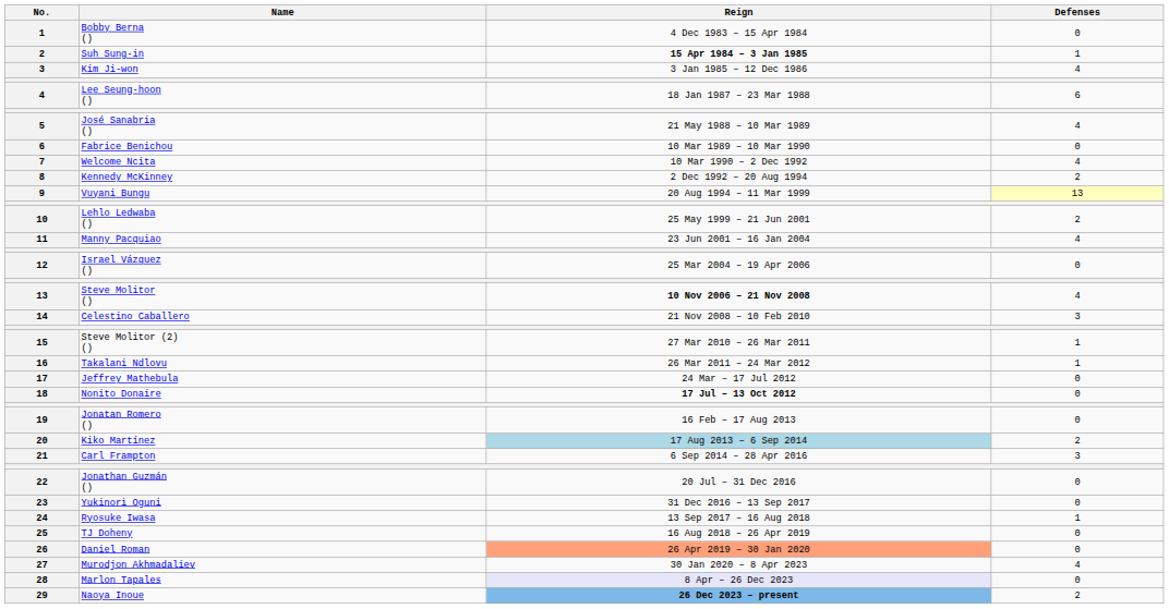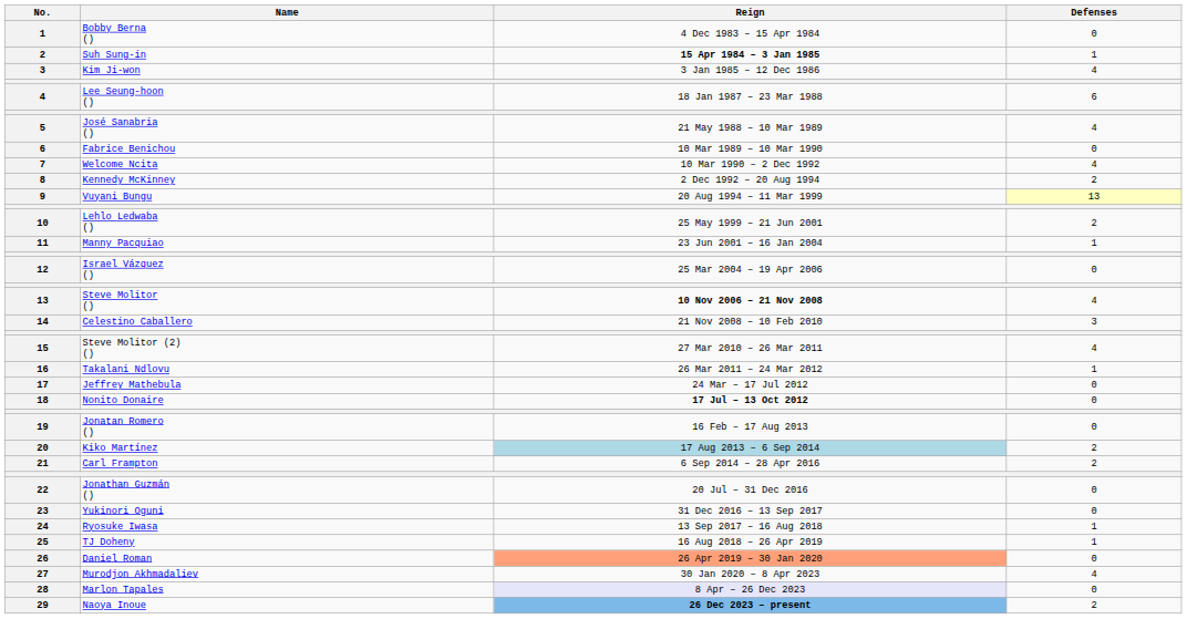 <table class="wikitable sortable" style="width:80%;">
 <tr>
 <th>No.</th>
 <th>Name</th>
 <th>Reign</th>
 <th>Defenses</th>
 </tr>
 <tr align=center>
 <th>1</th>
 <td align=left><a href='#'>Bobby Berna</a><br>()</td>
 <td>4 Dec 1983 – 15 Apr 1984</td>
 <td>0</td>
 </tr>
 <tr align=center>
 <th>2</th>
 <td align=left><a href='#'>Suh Sung-in</a></td>
 <td><strong>15 Apr 1984 – 3 Jan 1985</strong></td>
 <td>1</td>
 </tr>
 <tr align=center>
 <th>3</th>
 <td align=left><a href='#'>Kim Ji-won</a></td>
 <td>3 Jan 1985 – 12 Dec 1986</td>
 <td>4</td>
 </tr>
 <tr align=center>
 <th colspan=4></th>
 </tr>
 <tr align=center>
 <th>4</th>
 <td align=left><a href='#'>Lee Seung-hoon</a><br>()</td>
 <td>18 Jan 1987 – 23 Mar 1988</td>
 <td>6</td>
 </tr>
 <tr align=center>
 <th colspan=34></th>
 </tr>
 <tr align=center>
 <th>5</th>
 <td align=left><a href='#'>José Sanabria</a><br>()</td>
 <td>21 May 1988 – 10 Mar 1989</td>
 <td>4</td>
 </tr>
 <tr align=center>
 <th>6</th>
 <td align=left><a href='#'>Fabrice Benichou</a></td>
 <td>10 Mar 1989 – 10 Mar 1990</td>
 <td>0</td>
 </tr>
 <tr align=center>
 <th>7</th>
 <td align=left><a href='#'>Welcome Ncita</a></td>
 <td>10 Mar 1990 – 2 Dec 1992</td>
 <td>4</td>
 </tr>
 <tr align=center>
 <th>8</th>
 <td align=left><a href='#'>Kennedy McKinney</a></td>
 <td>2 Dec 1992 – 20 Aug 1994</td>
 <td>2</td>
 </tr>
 <tr align=center>
 <th>9</th>
 <td align=left><a href='#'>Vuyani Bungu</a></td>
 <td>20 Aug 1994 – 11 Mar 1999</td>
 <td style="background:#ffffbf;">13</td>
 </tr>
 <tr align=center>
 <th colspan=4></th>
 </tr>
 <tr align=center>
 <th>10</th>
 <td align=left><a href='#'>Lehlo Ledwaba</a><br>()</td>
 <td>25 May 1999 – 21 Jun 2001</td>
 <td>2</td>
 </tr>
 <tr align=center>
 <th>11</th>
 <td align=left><a href='#'>Manny Pacquiao</a></td>
 <td>23 Jun 2001 – 16 Jan 2004</td>
-<td>4</td>
+<td>1</td>
 </tr>
 <tr align=center>
 <th colspan=4></th>
 </tr>
 <tr align=center>
 <th>12</th>
 <td align=left><a href='#'>Israel Vázquez</a><br>()</td>
 <td>25 Mar 2004 – 19 Apr 2006</td>
 <td>0</td>
 </tr>
 <tr align=center>
 <th colspan=4></th>
 </tr>
 <tr align=center>
 <th>13</th>
 <td align=left><a href='#'>Steve Molitor</a><br>()</td>
 <td><strong>10 Nov 2006 – 21 Nov 2008</strong></td>
 <td>4</td>
 </tr>
 <tr align=center>
 <th>14</th>
 <td align=left><a href='#'>Celestino Caballero</a></td>
 <td>21 Nov 2008 – 10 Feb 2010</td>
 <td>3</td>
 </tr>
 <tr align=center>
 <th colspan=4></th>
 </tr>
 <tr align=center>
 <th>15</th>
 <td align=left>Steve Molitor (2) <br>()</td>
 <td>27 Mar 2010 – 26 Mar 2011</td>
-<td>1</td>
+<td>4</td>
 </tr>
 <tr align=center>
 <th>16</th>
 <td align=left><a href='#'>Takalani Ndlovu</a></td>
 <td>26 Mar 2011 – 24 Mar 2012</td>
 <td>1</td>
 </tr>
 <tr align=center>
 <th>17</th>
 <td align=left><a href='#'>Jeffrey Mathebula</a></td>
 <td>24 Mar – 17 Jul 2012</td>
 <td>0</td>
 </tr>
 <tr align=center>
 <th>18</th>
 <td align=left><a href='#'>Nonito Donaire</a></td>
 <td><strong>17 Jul – 13 Oct 2012</strong></td>
 <td>0</td>
 </tr>
 <tr align=center>
 <th colspan=4></th>
 </tr>
 <tr align=center>
 <th>19</th>
 <td align=left><a href='#'>Jonatan Romero</a><br>()</td>
 <td>16 Feb – 17 Aug 2013</td>
 <td>0</td>
 </tr>
 <tr align=center>
 <th>20</th>
 <td align=left><a href='#'>Kiko Martínez</a></td>
 <td style="background: lightblue;">17 Aug 2013 – 6 Sep 2014</td>
 <td>2</td>
 </tr>
 <tr align=center>
 <th>21</th>
 <td align=left><a href='#'>Carl Frampton</a></td>
 <td>6 Sep 2014 – 28 Apr 2016</td>
-<td>3</td>
+<td>2</td>
 </tr>
 <tr align=center>
 <th colspan=4></th>
 </tr>
 <tr align=center>
 <th>22</th>
 <td align=left><a href='#'>Jonathan Guzmán</a><br>()</td>
 <td>20 Jul – 31 Dec 2016</td>
 <td>0</td>
 </tr>
 <tr align=center>
 <th>23</th>
 <td align=left><a href='#'>Yukinori Oguni</a></td>
 <td>31 Dec 2016 – 13 Sep 2017</td>
 <td>0</td>
 </tr>
 <tr align=center>
 <th>24</th>
 <td align=left><a href='#'>Ryosuke Iwasa</a></td>
 <td>13 Sep 2017 – 16 Aug 2018</td>
 <td>1</td>
 </tr>
 <tr align=center>
 <th>25</th>
 <td align=left><a href='#'>TJ Doheny</a></td>
 <td>16 Aug 2018 – 26 Apr 2019</td>
-<td>0</td>
+<td>1</td>
 </tr>
 <tr align=center>
 <th>26</th>
 <td align=left><a href='#'>Daniel Roman</a></td>
 <td style="background: lightsalmon;">26 Apr 2019 – 30 Jan 2020</td>
 <td>0</td>
 </tr>
 <tr align=center>
 <th>27</th>
 <td align=left><a href='#'>Murodjon Akhmadaliev</a></td>
 <td>30 Jan 2020 – 8 Apr 2023</td>
 <td>4</td>
 </tr>
 <tr align=center>
 <th>28</th>
 <td align=left><a href='#'>Marlon Tapales</a></td>
 <td style="background: lavender;">8 Apr – 26 Dec 2023</td>
 <td>0</td>
 </tr>
 <tr align=center>
 <th>29</th>
 <td align=left><a href='#'>Naoya Inoue</a></td>
 <td style="background:#7CB9E8;"><strong>26 Dec 2023 – present</strong></td>
 <td>2</td>
 </tr>
 </table>
